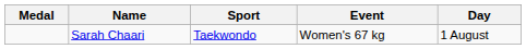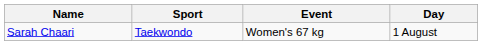 <table class="wikitable sortable" style="font-size: 95%; width:50%">
 <tr>
-<th>Medal</th>
 <th>Name</th>
 <th>Sport</th>
 <th>Event</th>
 <th>Day</th>
 </tr>
 <tr>
-<td></td>
 <td><a href='#'>Sarah Chaari</a></td>
 <td><a href='#'>Taekwondo</a></td>
 <td>Women's 67 kg</td>
 <td>1 August</td>
 </tr>
 </table>
